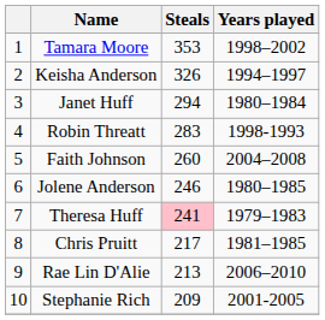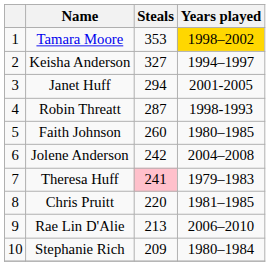 <table class="wikitable" style="text-align:center">
 <tr>
 <th></th>
 <th>Name</th>
 <th>Steals</th>
 <th>Years played</th>
 </tr>
 <tr>
 <td>1</td>
 <td><a href='#'>Tamara Moore</a></td>
 <td>353</td>
-<td>1998–2002</td>
+<td style="background: gold;">1998–2002</td>
 </tr>
 <tr>
 <td>2</td>
 <td>Keisha Anderson</td>
-<td>326</td>
+<td>327</td>
 <td>1994–1997</td>
 </tr>
 <tr>
 <td>3</td>
 <td>Janet Huff</td>
 <td>294</td>
-<td>1980–1984</td>
+<td>2001-2005</td>
 </tr>
 <tr>
 <td>4</td>
 <td>Robin Threatt</td>
-<td>283</td>
+<td>287</td>
 <td>1998-1993</td>
 </tr>
 <tr>
 <td>5</td>
 <td>Faith Johnson</td>
 <td>260</td>
-<td>2004–2008</td>
+<td>1980–1985</td>
 </tr>
 <tr>
 <td>6</td>
 <td>Jolene Anderson</td>
-<td>246</td>
-<td>1980–1985</td>
+<td>242</td>
+<td>2004–2008</td>
 </tr>
 <tr>
 <td>7</td>
 <td>Theresa Huff</td>
 <td style="background: pink;">241</td>
 <td>1979–1983</td>
 </tr>
 <tr>
 <td>8</td>
 <td>Chris Pruitt</td>
-<td>217</td>
+<td>220</td>
 <td>1981–1985</td>
 </tr>
 <tr>
 <td>9</td>
 <td>Rae Lin D'Alie</td>
 <td>213</td>
 <td>2006–2010</td>
 </tr>
 <tr>
 <td>10</td>
 <td>Stephanie Rich</td>
 <td>209</td>
-<td>2001-2005</td>
+<td>1980–1984</td>
 </tr>
 <tr>
 </tr>
 </table>
